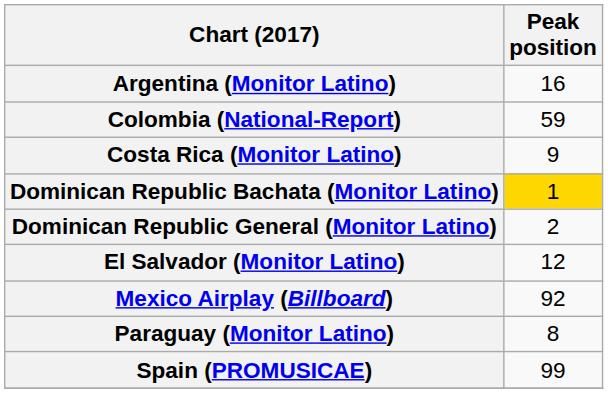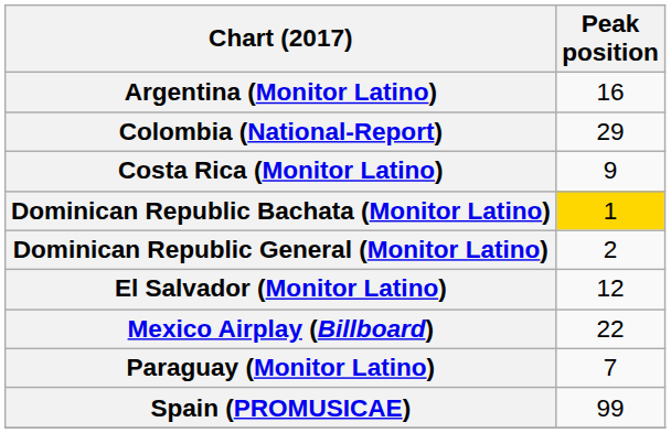 <table class="wikitable plainrowheaders sortable" style="text-align:center;">
 <tr>
 <th scope="col">Chart (2017)</th>
 <th scope="col">Peak<br>position</th>
 </tr>
 <tr>
 <th scope="row">Argentina (<a href='#'>Monitor Latino</a>)</th>
 <td>16</td>
 </tr>
 <tr>
 <th scope="row">Colombia (<a href='#'>National-Report</a>)</th>
-<td>59</td>
+<td>29</td>
 </tr>
 <tr>
 <th scope="row">Costa Rica (<a href='#'>Monitor Latino</a>)</th>
 <td>9</td>
 </tr>
 <tr>
 <th scope="row">Dominican Republic Bachata (<a href='#'>Monitor Latino</a>)</th>
 <td style="background: gold;">1</td>
 </tr>
 <tr>
 <th scope="row">Dominican Republic General (<a href='#'>Monitor Latino</a>)</th>
 <td>2</td>
 </tr>
 <tr>
 <th scope="row">El Salvador (<a href='#'>Monitor Latino</a>)</th>
 <td>12</td>
 </tr>
 <tr>
 <th scope="row"><a href='#'>Mexico Airplay</a> (<em><a href='#'>Billboard</a></em>)</th>
-<td>92</td>
+<td>22</td>
 </tr>
 <tr>
 <th scope="row">Paraguay (<a href='#'>Monitor Latino</a>)</th>
-<td>8</td>
+<td>7</td>
 </tr>
 <tr>
 <th scope="row">Spain (<a href='#'>PROMUSICAE</a>)</th>
 <td>99</td>
 </tr>
 <tr>
 </tr>
 <tr>
 </tr>
 <tr>
 </tr>
 <tr>
 </tr>
 </table>
